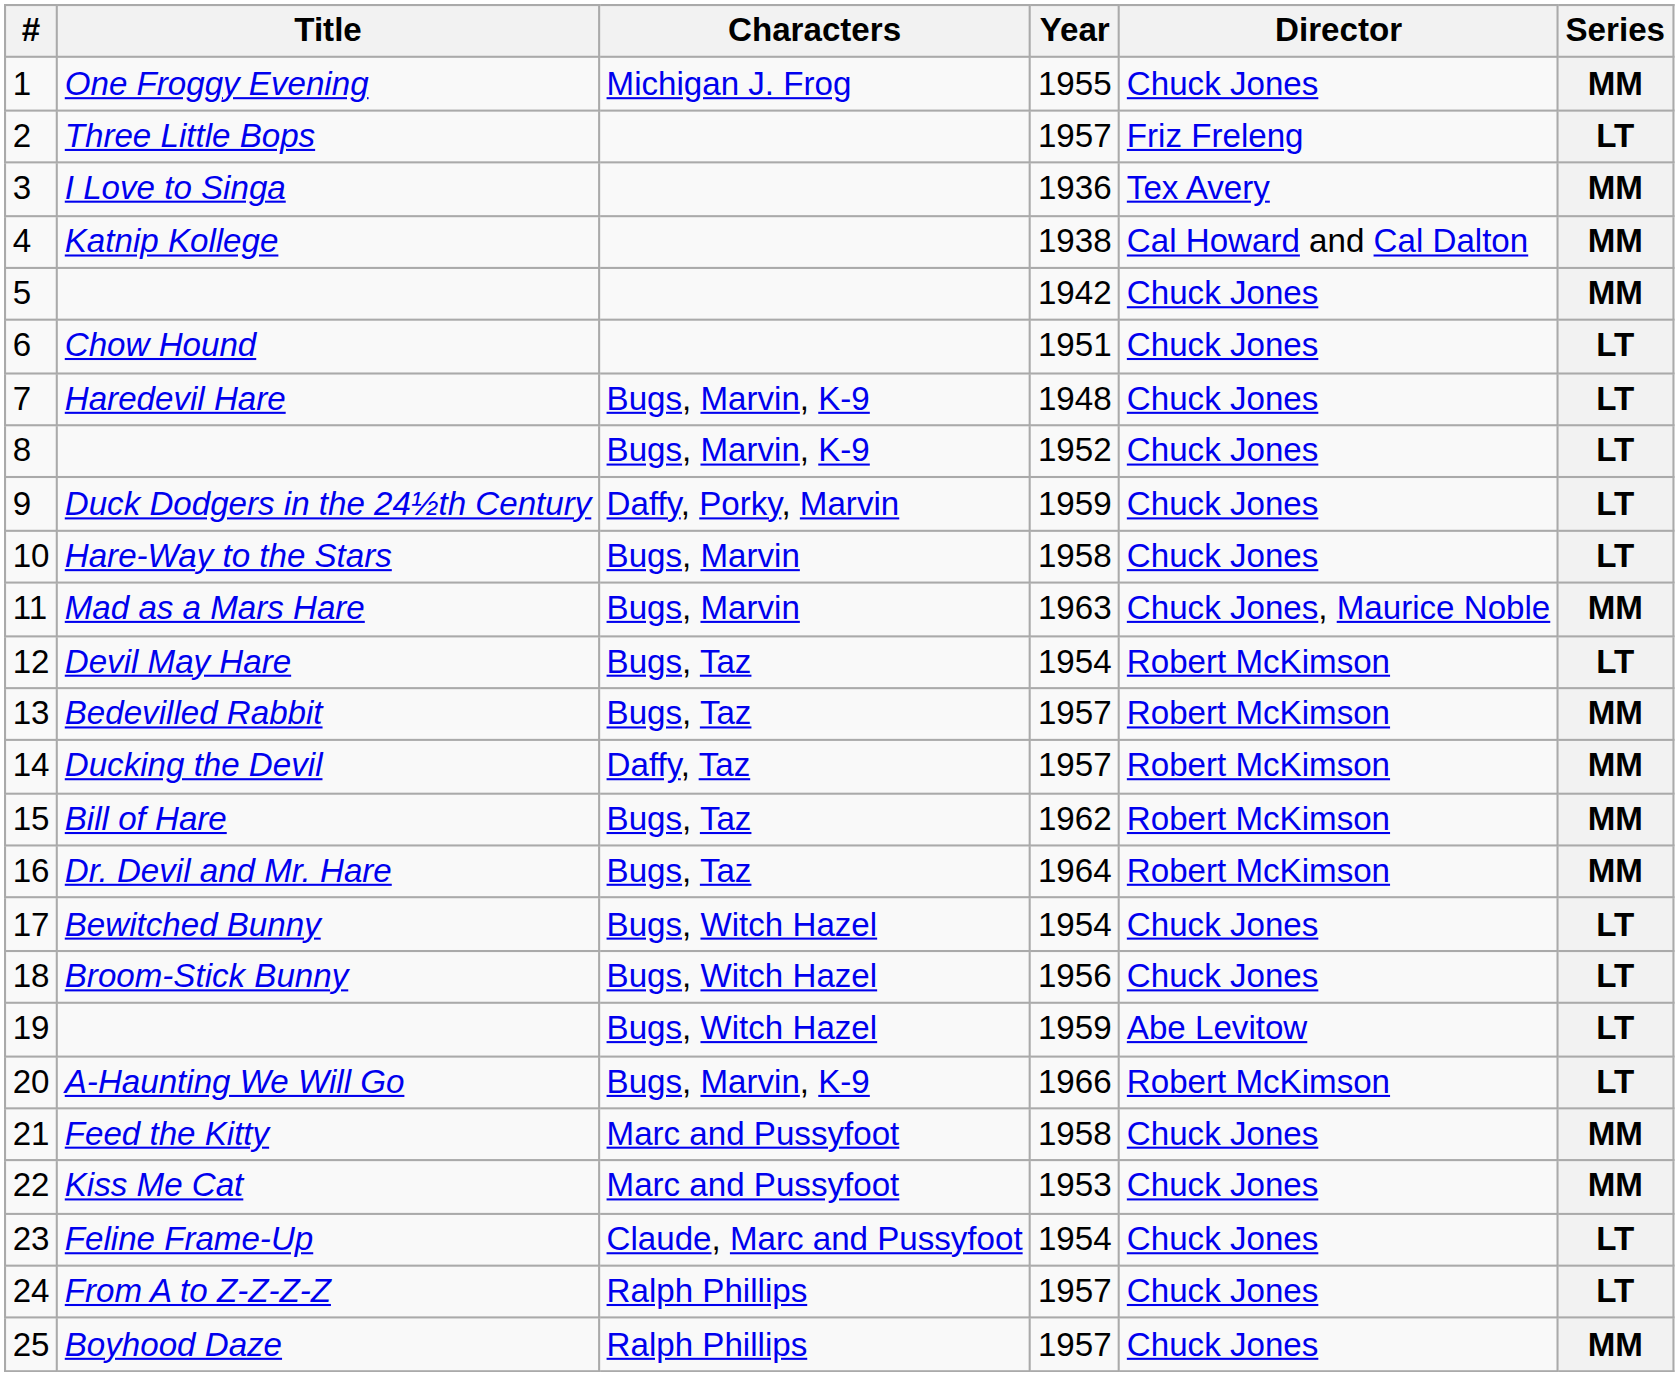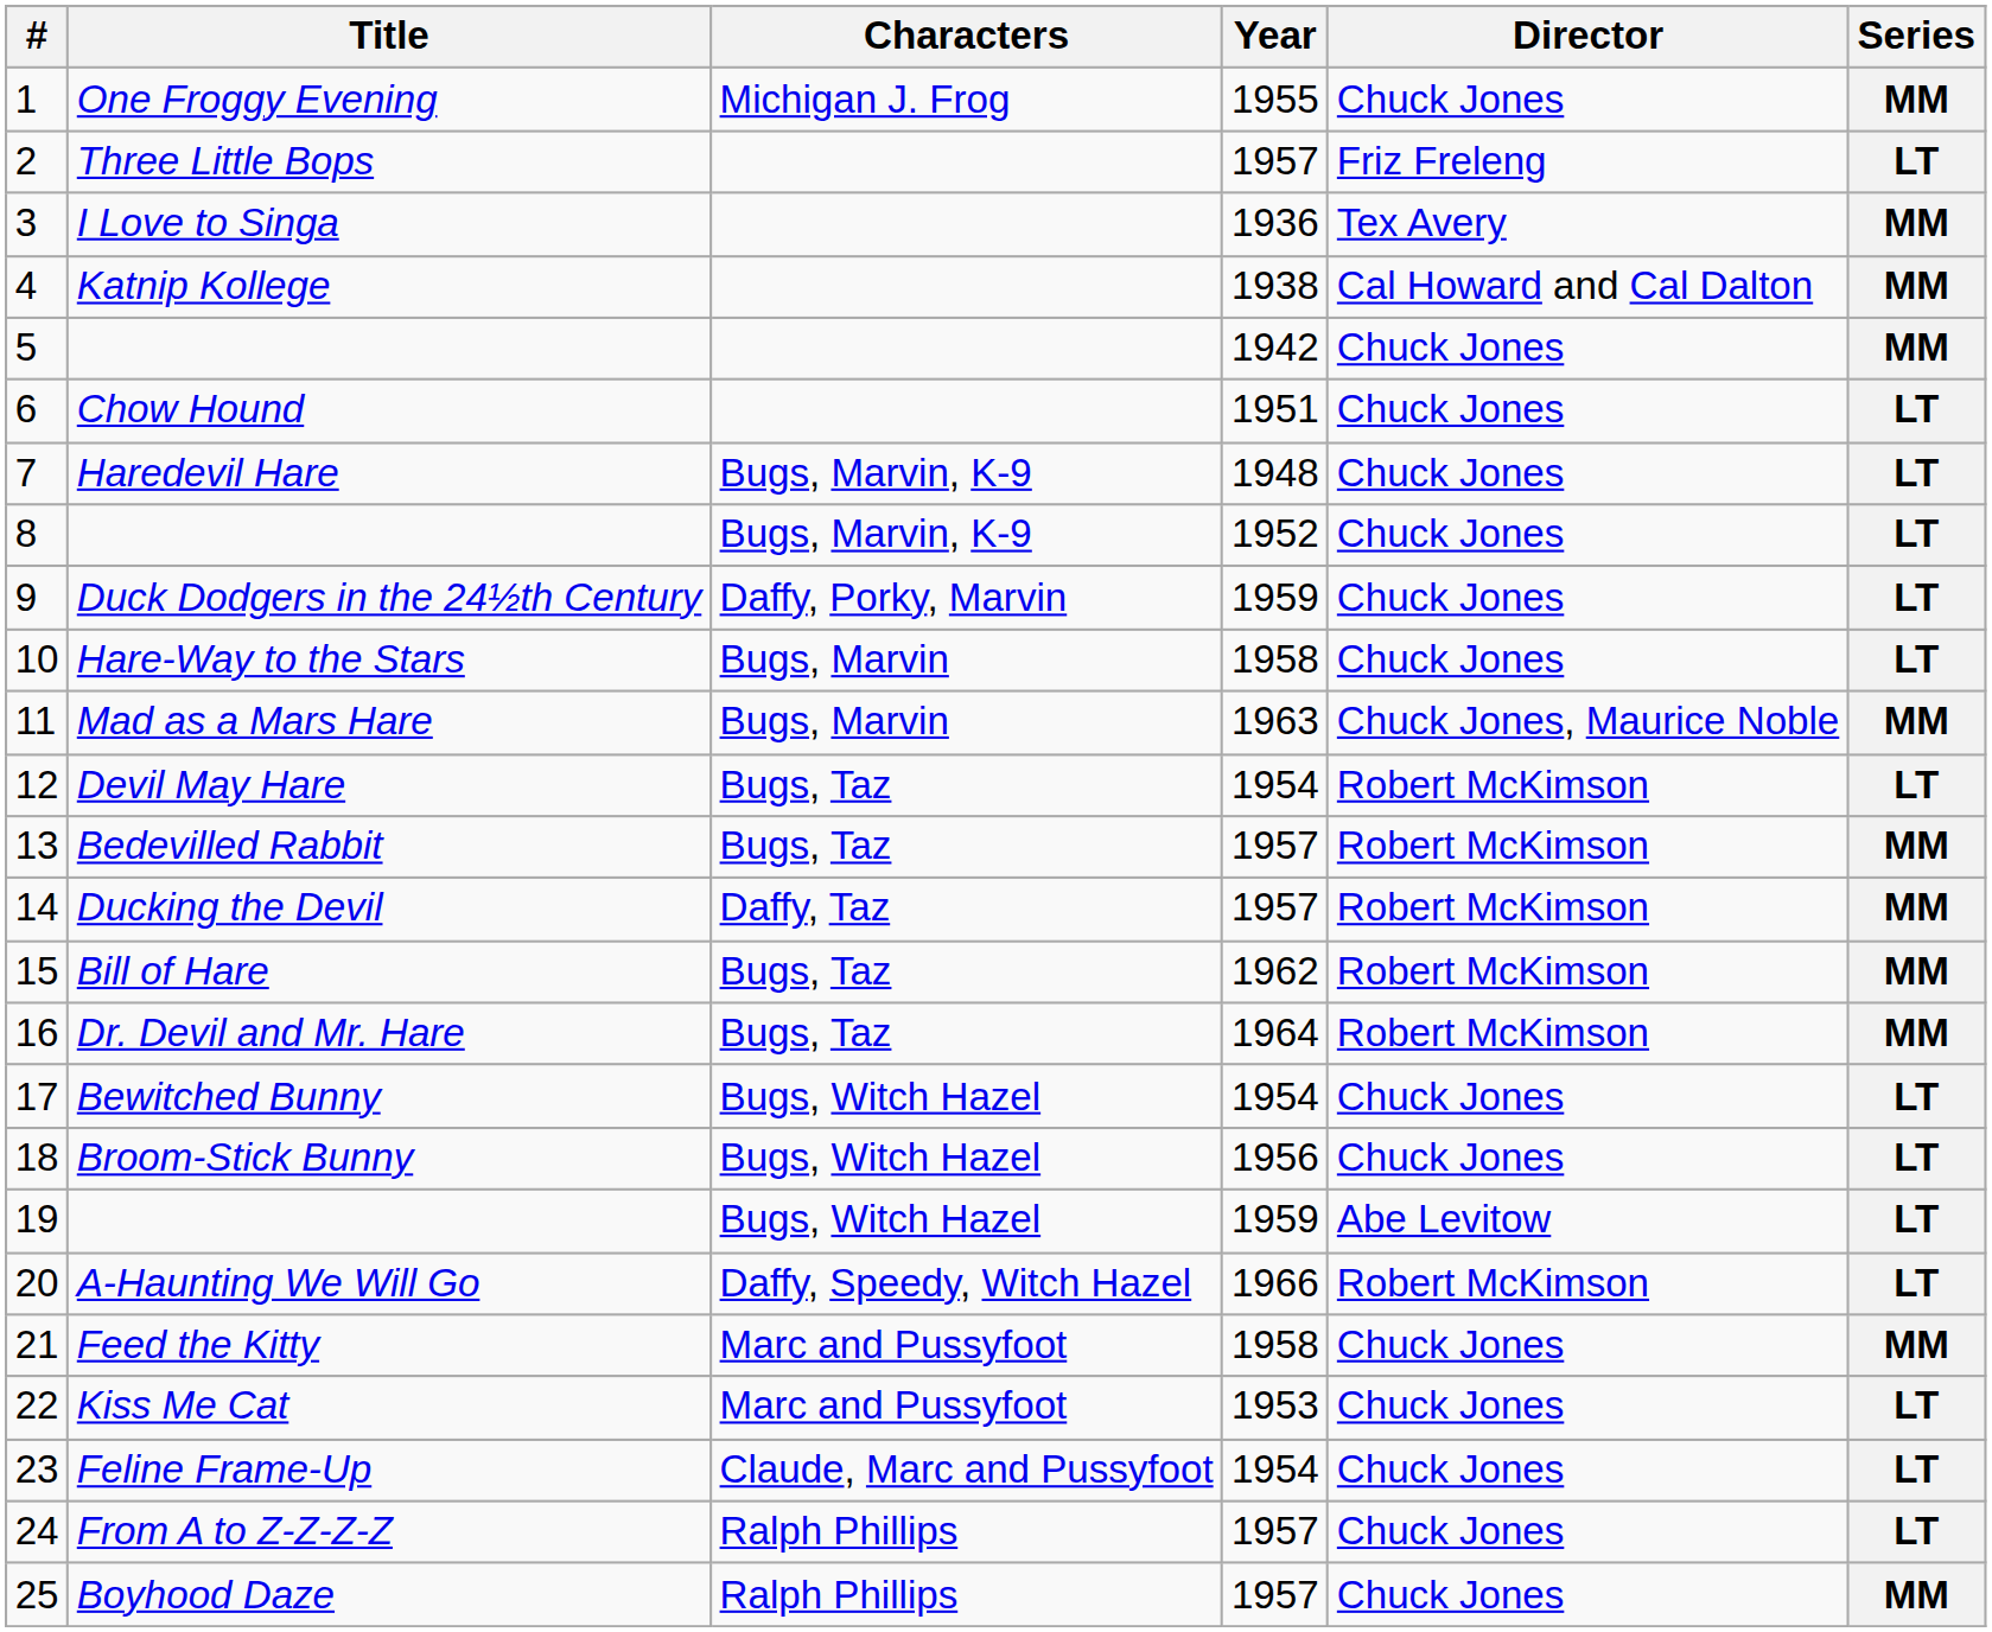 <table class="wikitable sortable">
 <tr>
 <th>#</th>
 <th>Title</th>
 <th>Characters</th>
 <th>Year</th>
 <th>Director</th>
 <th>Series</th>
 </tr>
 <tr>
 <td>1</td>
 <td><em><a href='#'>One Froggy Evening</a></em></td>
 <td><a href='#'>Michigan J. Frog</a></td>
 <td>1955</td>
 <td><a href='#'>Chuck Jones</a></td>
 <th>MM</th>
 </tr>
 <tr>
 <td>2</td>
 <td><em><a href='#'>Three Little Bops</a></em></td>
 <td></td>
 <td>1957</td>
 <td><a href='#'>Friz Freleng</a></td>
 <th>LT</th>
 </tr>
 <tr>
 <td>3</td>
 <td><em><a href='#'>I Love to Singa</a></em></td>
 <td></td>
 <td>1936</td>
 <td><a href='#'>Tex Avery</a></td>
 <th>MM</th>
 </tr>
 <tr>
 <td>4</td>
 <td><em><a href='#'>Katnip Kollege</a></em></td>
 <td></td>
 <td>1938</td>
 <td><a href='#'>Cal Howard</a> and <a href='#'>Cal Dalton</a></td>
 <th>MM</th>
 </tr>
 <tr>
 <td>5</td>
 <td><em></em></td>
 <td></td>
 <td>1942</td>
 <td><a href='#'>Chuck Jones</a></td>
 <th>MM</th>
 </tr>
 <tr>
 <td>6</td>
 <td><em><a href='#'>Chow Hound</a></em></td>
 <td></td>
 <td>1951</td>
 <td><a href='#'>Chuck Jones</a></td>
 <th>LT</th>
 </tr>
 <tr>
 <td>7</td>
 <td><em><a href='#'>Haredevil Hare</a></em></td>
 <td><a href='#'>Bugs</a>, <a href='#'>Marvin</a>, <a href='#'>K-9</a></td>
 <td>1948</td>
 <td><a href='#'>Chuck Jones</a></td>
 <th>LT</th>
 </tr>
 <tr>
 <td>8</td>
 <td><em></em></td>
 <td><a href='#'>Bugs</a>, <a href='#'>Marvin</a>, <a href='#'>K-9</a></td>
 <td>1952</td>
 <td><a href='#'>Chuck Jones</a></td>
 <th>LT</th>
 </tr>
 <tr>
 <td>9</td>
 <td><em><a href='#'>Duck Dodgers in the 24½th Century</a></em></td>
 <td><a href='#'>Daffy</a>, <a href='#'>Porky</a>, <a href='#'>Marvin</a></td>
 <td>1959</td>
 <td><a href='#'>Chuck Jones</a></td>
 <th>LT</th>
 </tr>
 <tr>
 <td>10</td>
 <td><em><a href='#'>Hare-Way to the Stars</a></em></td>
 <td><a href='#'>Bugs</a>, <a href='#'>Marvin</a></td>
 <td>1958</td>
 <td><a href='#'>Chuck Jones</a></td>
 <th>LT</th>
 </tr>
 <tr>
 <td>11</td>
 <td><em><a href='#'>Mad as a Mars Hare</a></em></td>
 <td><a href='#'>Bugs</a>, <a href='#'>Marvin</a></td>
 <td>1963</td>
 <td><a href='#'>Chuck Jones</a>, <a href='#'>Maurice Noble</a></td>
 <th>MM</th>
 </tr>
 <tr>
 <td>12</td>
 <td><em><a href='#'>Devil May Hare</a></em></td>
 <td><a href='#'>Bugs</a>, <a href='#'>Taz</a></td>
 <td>1954</td>
 <td><a href='#'>Robert McKimson</a></td>
 <th>LT</th>
 </tr>
 <tr>
 <td>13</td>
 <td><em><a href='#'>Bedevilled Rabbit</a></em></td>
 <td><a href='#'>Bugs</a>, <a href='#'>Taz</a></td>
 <td>1957</td>
 <td><a href='#'>Robert McKimson</a></td>
 <th>MM</th>
 </tr>
 <tr>
 <td>14</td>
 <td><em><a href='#'>Ducking the Devil</a></em></td>
 <td><a href='#'>Daffy</a>, <a href='#'>Taz</a></td>
 <td>1957</td>
 <td><a href='#'>Robert McKimson</a></td>
 <th>MM</th>
 </tr>
 <tr>
 <td>15</td>
 <td><em><a href='#'>Bill of Hare</a></em></td>
 <td><a href='#'>Bugs</a>, <a href='#'>Taz</a></td>
 <td>1962</td>
 <td><a href='#'>Robert McKimson</a></td>
 <th>MM</th>
 </tr>
 <tr>
 <td>16</td>
 <td><em><a href='#'>Dr. Devil and Mr. Hare</a></em></td>
 <td><a href='#'>Bugs</a>, <a href='#'>Taz</a></td>
 <td>1964</td>
 <td><a href='#'>Robert McKimson</a></td>
 <th>MM</th>
 </tr>
 <tr>
 <td>17</td>
 <td><em><a href='#'>Bewitched Bunny</a></em></td>
 <td><a href='#'>Bugs</a>, <a href='#'>Witch Hazel</a></td>
 <td>1954</td>
 <td><a href='#'>Chuck Jones</a></td>
 <th>LT</th>
 </tr>
 <tr>
 <td>18</td>
 <td><em><a href='#'>Broom-Stick Bunny</a></em></td>
 <td><a href='#'>Bugs</a>, <a href='#'>Witch Hazel</a></td>
 <td>1956</td>
 <td><a href='#'>Chuck Jones</a></td>
 <th>LT</th>
 </tr>
 <tr>
 <td>19</td>
 <td><em></em></td>
 <td><a href='#'>Bugs</a>, <a href='#'>Witch Hazel</a></td>
 <td>1959</td>
 <td><a href='#'>Abe Levitow</a></td>
 <th>LT</th>
 </tr>
 <tr>
 <td>20</td>
 <td><em><a href='#'>A-Haunting We Will Go</a></em></td>
-<td><a href='#'>Bugs</a>, <a href='#'>Marvin</a>, <a href='#'>K-9</a></td>
+<td><a href='#'>Daffy</a>, <a href='#'>Speedy</a>, <a href='#'>Witch Hazel</a></td>
 <td>1966</td>
 <td><a href='#'>Robert McKimson</a></td>
 <th>LT</th>
 </tr>
 <tr>
 <td>21</td>
 <td><em><a href='#'>Feed the Kitty</a></em></td>
 <td><a href='#'>Marc and Pussyfoot</a></td>
 <td>1958</td>
 <td><a href='#'>Chuck Jones</a></td>
 <th>MM</th>
 </tr>
 <tr>
 <td>22</td>
 <td><em><a href='#'>Kiss Me Cat</a></em></td>
 <td><a href='#'>Marc and Pussyfoot</a></td>
 <td>1953</td>
 <td><a href='#'>Chuck Jones</a></td>
-<th>MM</th>
+<th>LT</th>
 </tr>
 <tr>
 <td>23</td>
 <td><em><a href='#'>Feline Frame-Up</a></em></td>
 <td><a href='#'>Claude</a>, <a href='#'>Marc and Pussyfoot</a></td>
 <td>1954</td>
 <td><a href='#'>Chuck Jones</a></td>
 <th>LT</th>
 </tr>
 <tr>
 <td>24</td>
 <td><em><a href='#'>From A to Z-Z-Z-Z</a></em></td>
 <td><a href='#'>Ralph Phillips</a></td>
 <td>1957</td>
 <td><a href='#'>Chuck Jones</a></td>
 <th>LT</th>
 </tr>
 <tr>
 <td>25</td>
 <td><em><a href='#'>Boyhood Daze</a></em></td>
 <td><a href='#'>Ralph Phillips</a></td>
 <td>1957</td>
 <td><a href='#'>Chuck Jones</a></td>
 <th>MM</th>
 </tr>
 </table>
